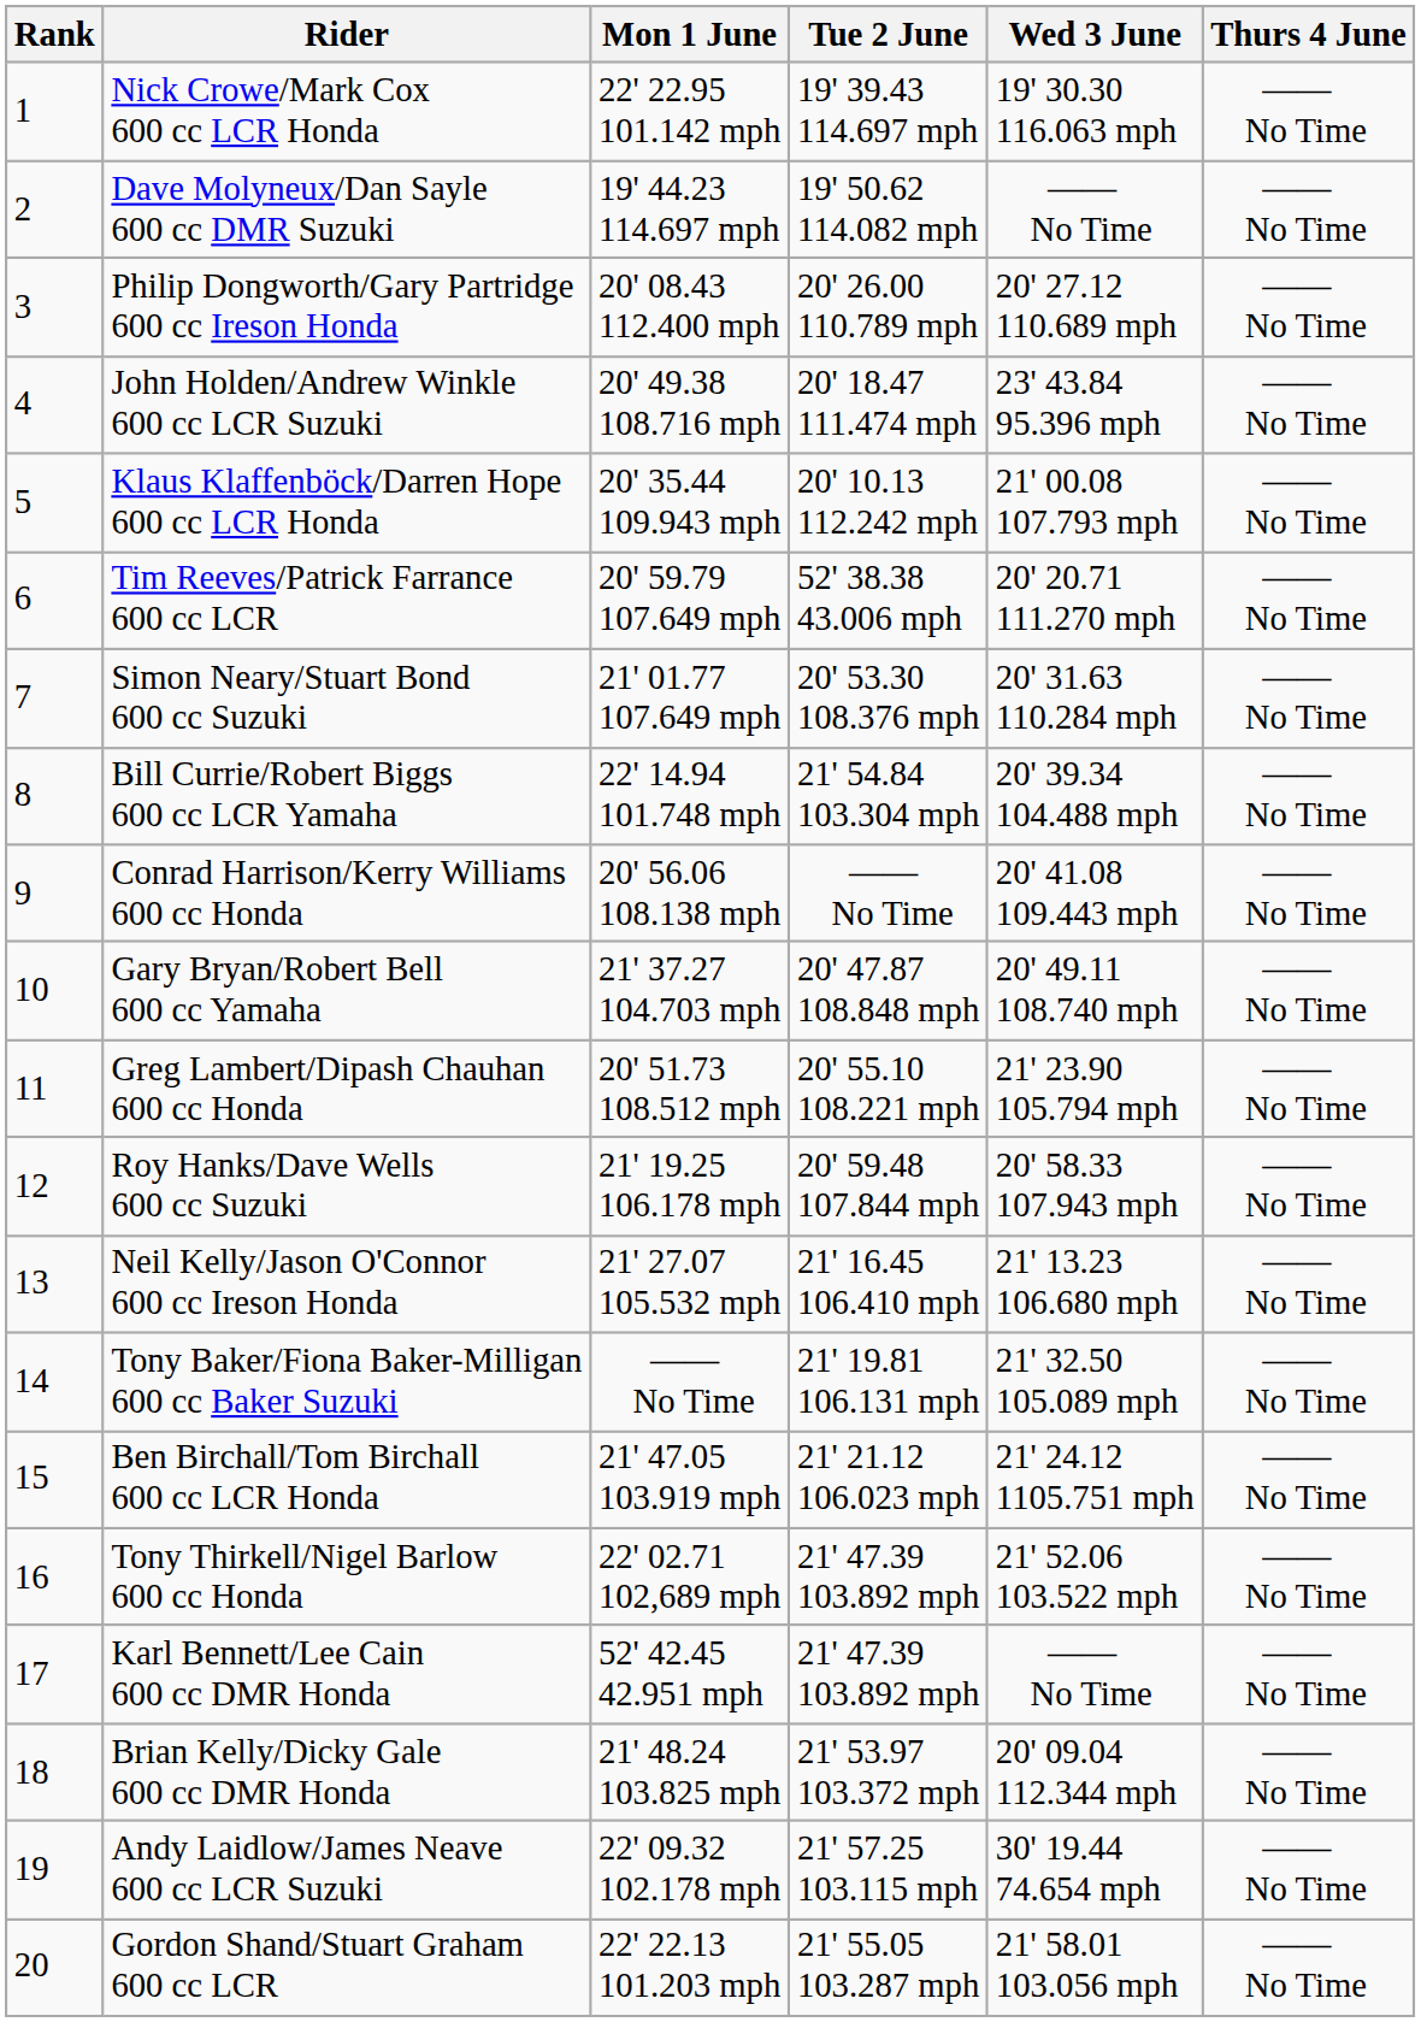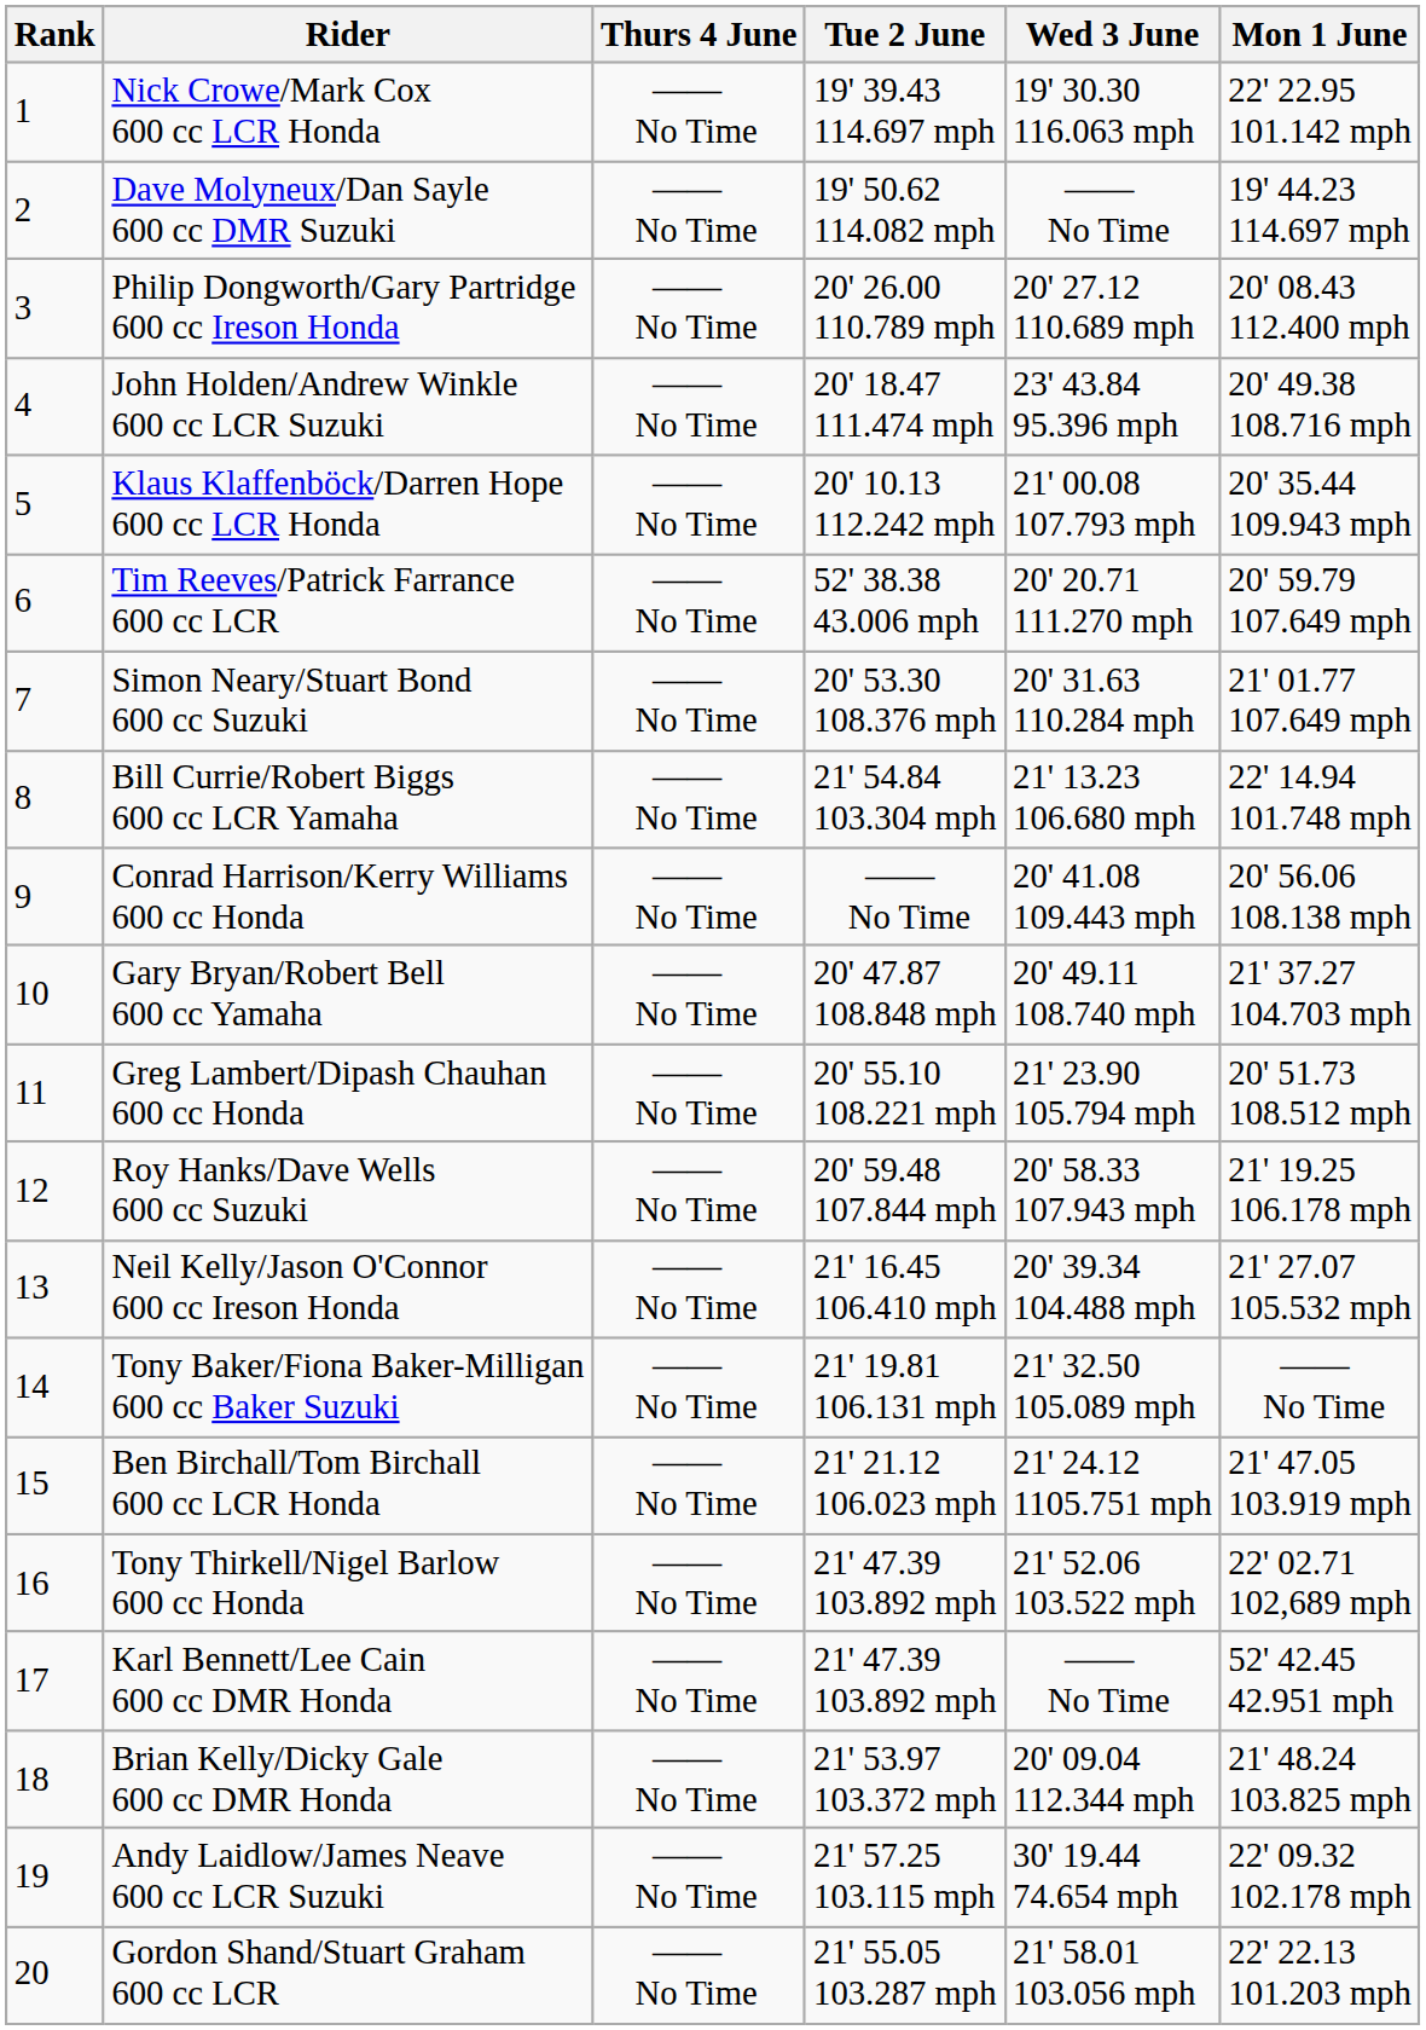 <table class="wikitable" style="font-size: 85%;">
 <tr style="background:#efefef;">
 <th>Rank</th>
 <th>Rider</th>
-<th>Mon 1 June</th>
+<th>Thurs 4 June</th>
 <th>Tue 2 June</th>
 <th>Wed 3 June</th>
-<th>Thurs 4 June</th>
+<th>Mon 1 June</th>
 </tr>
 <tr>
 <td>1</td>
 <td> <a href='#'>Nick Crowe</a>/Mark Cox <br> 600 cc <a href='#'>LCR</a> Honda</td>
-<td>22' 22.95 <br> 101.142 mph</td>
+<td>      ——<br>    No Time</td>
 <td>19' 39.43 <br> 114.697 mph</td>
 <td>19' 30.30 <br> 116.063 mph</td>
-<td>      ——<br>    No Time</td>
+<td>22' 22.95 <br> 101.142 mph</td>
 </tr>
 <tr>
 <td>2</td>
 <td> <a href='#'>Dave Molyneux</a>/Dan Sayle <br> 600 cc <a href='#'>DMR</a> Suzuki</td>
-<td>19' 44.23 <br> 114.697 mph</td>
+<td>      ——<br>    No Time</td>
 <td>19' 50.62 <br> 114.082 mph</td>
 <td>      ——<br>    No Time</td>
-<td>      ——<br>    No Time</td>
+<td>19' 44.23 <br> 114.697 mph</td>
 </tr>
 <tr>
 <td>3</td>
 <td> Philip Dongworth/Gary Partridge<br> 600 cc <a href='#'>Ireson Honda</a></td>
-<td>20' 08.43 <br> 112.400 mph</td>
+<td>      ——<br>    No Time</td>
 <td>20' 26.00 <br> 110.789 mph</td>
 <td>20' 27.12 <br> 110.689 mph</td>
-<td>      ——<br>    No Time</td>
+<td>20' 08.43 <br> 112.400 mph</td>
 </tr>
 <tr>
 <td>4</td>
 <td>John Holden/Andrew Winkle<br> 600 cc LCR Suzuki</td>
-<td>20' 49.38 <br> 108.716 mph</td>
+<td>      ——<br>    No Time</td>
 <td>20' 18.47 <br> 111.474 mph</td>
 <td>23' 43.84 <br> 95.396 mph</td>
-<td>      ——<br>    No Time</td>
+<td>20' 49.38 <br> 108.716 mph</td>
 </tr>
 <tr>
 <td>5</td>
 <td> <a href='#'>Klaus Klaffenböck</a>/Darren Hope<br> 600 cc <a href='#'>LCR</a> Honda</td>
-<td>20' 35.44 <br> 109.943 mph</td>
+<td>      ——<br>    No Time</td>
 <td>20' 10.13 <br> 112.242 mph</td>
 <td>21' 00.08 <br> 107.793 mph</td>
-<td>      ——<br>    No Time</td>
+<td>20' 35.44 <br> 109.943 mph</td>
 </tr>
 <tr>
 <td>6</td>
 <td> <a href='#'>Tim Reeves</a>/Patrick Farrance<br> 600 cc LCR</td>
-<td>20' 59.79 <br> 107.649 mph</td>
+<td>      ——<br>    No Time</td>
 <td>52' 38.38 <br> 43.006 mph</td>
 <td>20' 20.71 <br> 111.270 mph</td>
-<td>      ——<br>    No Time</td>
+<td>20' 59.79 <br> 107.649 mph</td>
 </tr>
 <tr>
 <td>7</td>
 <td> Simon Neary/Stuart Bond<br> 600 cc Suzuki</td>
-<td>21' 01.77 <br> 107.649 mph</td>
+<td>      ——<br>    No Time</td>
 <td>20' 53.30 <br> 108.376 mph</td>
 <td>20' 31.63 <br> 110.284 mph</td>
-<td>      ——<br>    No Time</td>
+<td>21' 01.77 <br> 107.649 mph</td>
 </tr>
 <tr>
 <td>8</td>
 <td> Bill Currie/Robert Biggs<br> 600 cc LCR Yamaha</td>
+<td>      ——<br>    No Time</td>
+<td>21' 54.84 <br> 103.304 mph</td>
+<td>21' 13.23 <br> 106.680 mph</td>
 <td>22' 14.94 <br> 101.748 mph</td>
-<td>21' 54.84 <br> 103.304 mph</td>
-<td>20' 39.34 <br> 104.488 mph</td>
-<td>      ——<br>    No Time</td>
 </tr>
 <tr>
 <td>9</td>
 <td> Conrad Harrison/Kerry Williams <br> 600 cc Honda</td>
-<td>20' 56.06 <br> 108.138 mph</td>
+<td>      ——<br>    No Time</td>
 <td>      ——<br>    No Time</td>
 <td>20' 41.08 <br> 109.443 mph</td>
-<td>      ——<br>    No Time</td>
+<td>20' 56.06 <br> 108.138 mph</td>
 </tr>
 <tr>
 <td>10</td>
 <td> Gary Bryan/Robert Bell<br> 600 cc Yamaha</td>
-<td>21' 37.27 <br> 104.703 mph</td>
+<td>      ——<br>    No Time</td>
 <td>20' 47.87 <br> 108.848 mph</td>
 <td>20' 49.11 <br> 108.740 mph</td>
-<td>      ——<br>    No Time</td>
+<td>21' 37.27 <br> 104.703 mph</td>
 </tr>
 <tr>
 <td>11</td>
 <td> Greg Lambert/Dipash Chauhan<br> 600 cc Honda</td>
-<td>20' 51.73 <br> 108.512 mph</td>
+<td>      ——<br>    No Time</td>
 <td>20' 55.10 <br> 108.221 mph</td>
 <td>21' 23.90 <br> 105.794 mph</td>
-<td>      ——<br>    No Time</td>
+<td>20' 51.73 <br> 108.512 mph</td>
 </tr>
 <tr>
 <td>12</td>
 <td> Roy Hanks/Dave Wells<br> 600 cc Suzuki</td>
-<td>21' 19.25 <br> 106.178 mph</td>
+<td>      ——<br>    No Time</td>
 <td>20' 59.48 <br> 107.844 mph</td>
 <td>20' 58.33 <br> 107.943 mph</td>
-<td>      ——<br>    No Time</td>
+<td>21' 19.25 <br> 106.178 mph</td>
 </tr>
 <tr>
 <td>13</td>
 <td> Neil Kelly/Jason O'Connor<br> 600 cc Ireson Honda</td>
+<td>      ——<br>    No Time</td>
+<td>21' 16.45 <br> 106.410 mph</td>
+<td>20' 39.34 <br> 104.488 mph</td>
 <td>21' 27.07 <br> 105.532 mph</td>
-<td>21' 16.45 <br> 106.410 mph</td>
-<td>21' 13.23 <br> 106.680 mph</td>
-<td>      ——<br>    No Time</td>
 </tr>
 <tr>
 <td>14</td>
 <td> Tony Baker/Fiona Baker-Milligan<br> 600 cc <a href='#'>Baker Suzuki</a></td>
 <td>      ——<br>    No Time</td>
 <td>21' 19.81 <br> 106.131 mph</td>
 <td>21' 32.50 <br> 105.089 mph</td>
 <td>      ——<br>    No Time</td>
 </tr>
 <tr>
 <td>15</td>
 <td> Ben Birchall/Tom Birchall<br> 600 cc LCR Honda</td>
-<td>21' 47.05 <br> 103.919 mph</td>
+<td>      ——<br>    No Time</td>
 <td>21' 21.12 <br> 106.023 mph</td>
 <td>21' 24.12 <br> 1105.751 mph</td>
-<td>      ——<br>    No Time</td>
+<td>21' 47.05 <br> 103.919 mph</td>
 </tr>
 <tr>
 <td>16</td>
 <td> Tony Thirkell/Nigel Barlow<br> 600 cc Honda</td>
-<td>22' 02.71 <br> 102,689 mph</td>
+<td>      ——<br>    No Time</td>
 <td>21' 47.39 <br> 103.892 mph</td>
 <td>21' 52.06 <br> 103.522 mph</td>
-<td>      ——<br>    No Time</td>
+<td>22' 02.71 <br> 102,689 mph</td>
 </tr>
 <tr>
 <td>17</td>
 <td> Karl Bennett/Lee Cain <br> 600 cc DMR Honda</td>
-<td>52' 42.45 <br> 42.951 mph</td>
+<td>      ——<br>    No Time</td>
 <td>21' 47.39 <br> 103.892 mph</td>
 <td>      ——<br>    No Time</td>
-<td>      ——<br>    No Time</td>
+<td>52' 42.45 <br> 42.951 mph</td>
 </tr>
 <tr>
 <td>18</td>
 <td> Brian Kelly/Dicky Gale <br> 600 cc DMR Honda</td>
-<td>21' 48.24 <br> 103.825 mph</td>
+<td>      ——<br>    No Time</td>
 <td>21' 53.97 <br> 103.372 mph</td>
 <td>20' 09.04 <br> 112.344 mph</td>
-<td>      ——<br>    No Time</td>
+<td>21' 48.24 <br> 103.825 mph</td>
 </tr>
 <tr>
 <td>19</td>
 <td> Andy Laidlow/James Neave<br> 600 cc LCR Suzuki</td>
-<td>22' 09.32 <br> 102.178 mph</td>
+<td>      ——<br>    No Time</td>
 <td>21' 57.25 <br> 103.115 mph</td>
 <td>30' 19.44 <br> 74.654 mph</td>
-<td>      ——<br>    No Time</td>
+<td>22' 09.32 <br> 102.178 mph</td>
 </tr>
 <tr>
 <td>20</td>
 <td> Gordon Shand/Stuart Graham<br> 600 cc LCR</td>
-<td>22' 22.13 <br> 101.203 mph</td>
+<td>      ——<br>    No Time</td>
 <td>21' 55.05 <br> 103.287 mph</td>
 <td>21' 58.01 <br> 103.056 mph</td>
-<td>      ——<br>    No Time</td>
+<td>22' 22.13 <br> 101.203 mph</td>
 </tr>
 </table>
